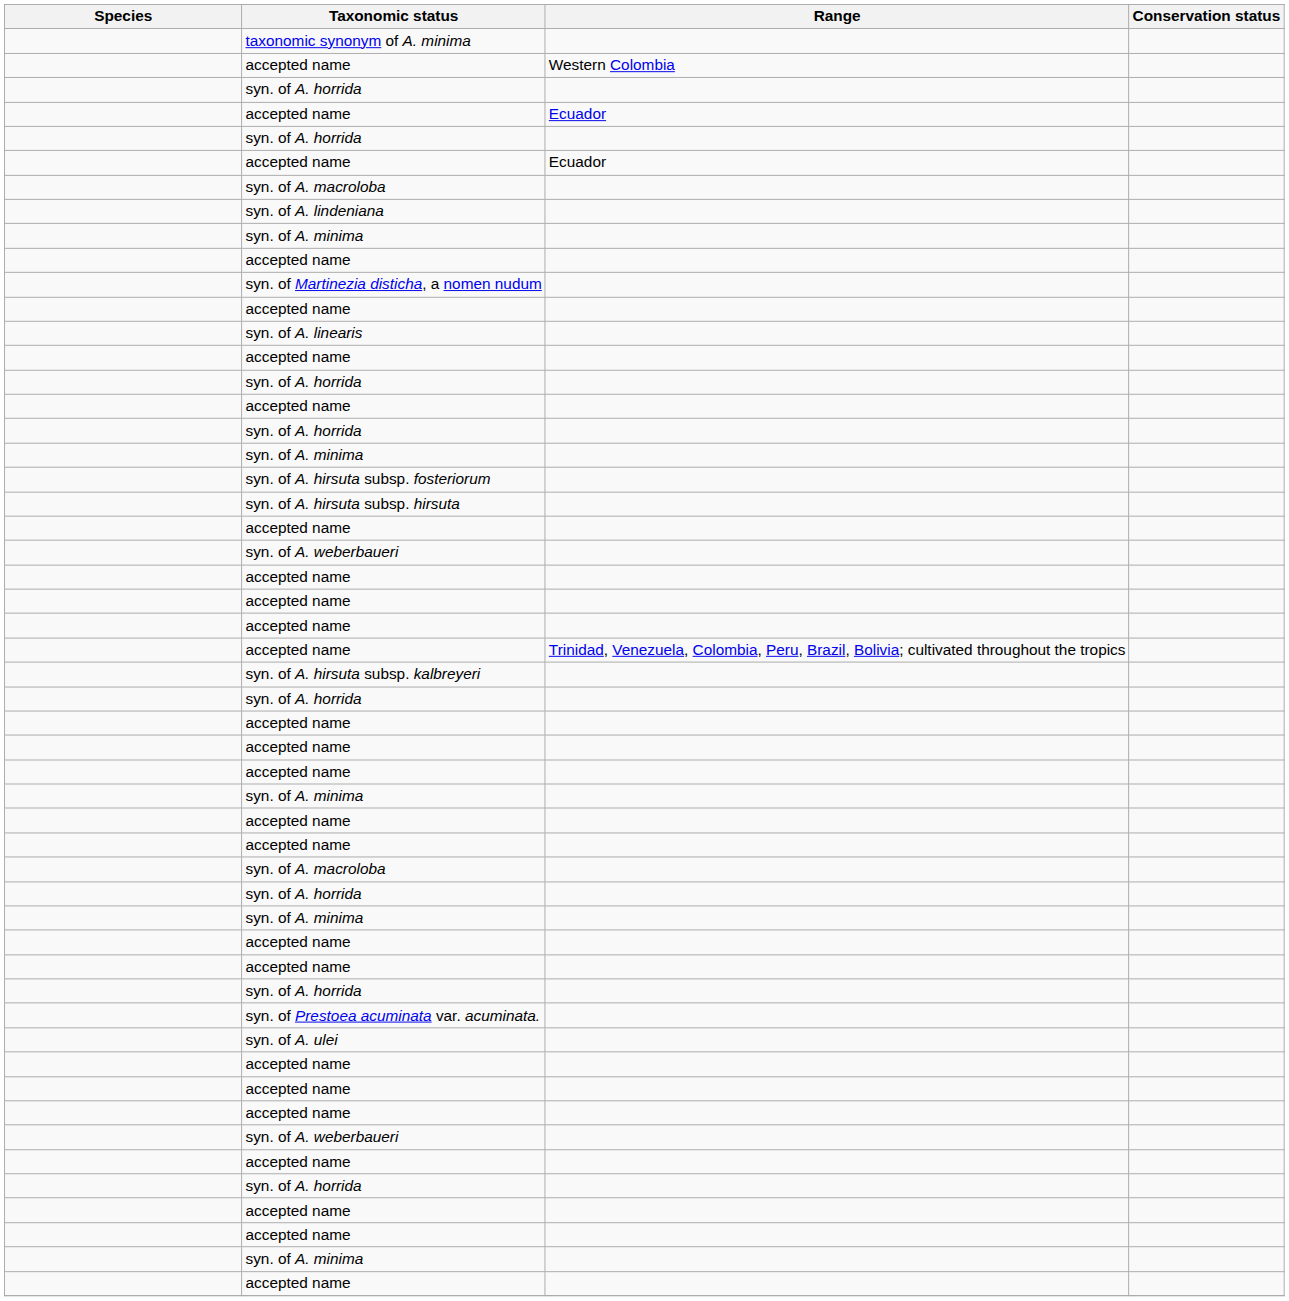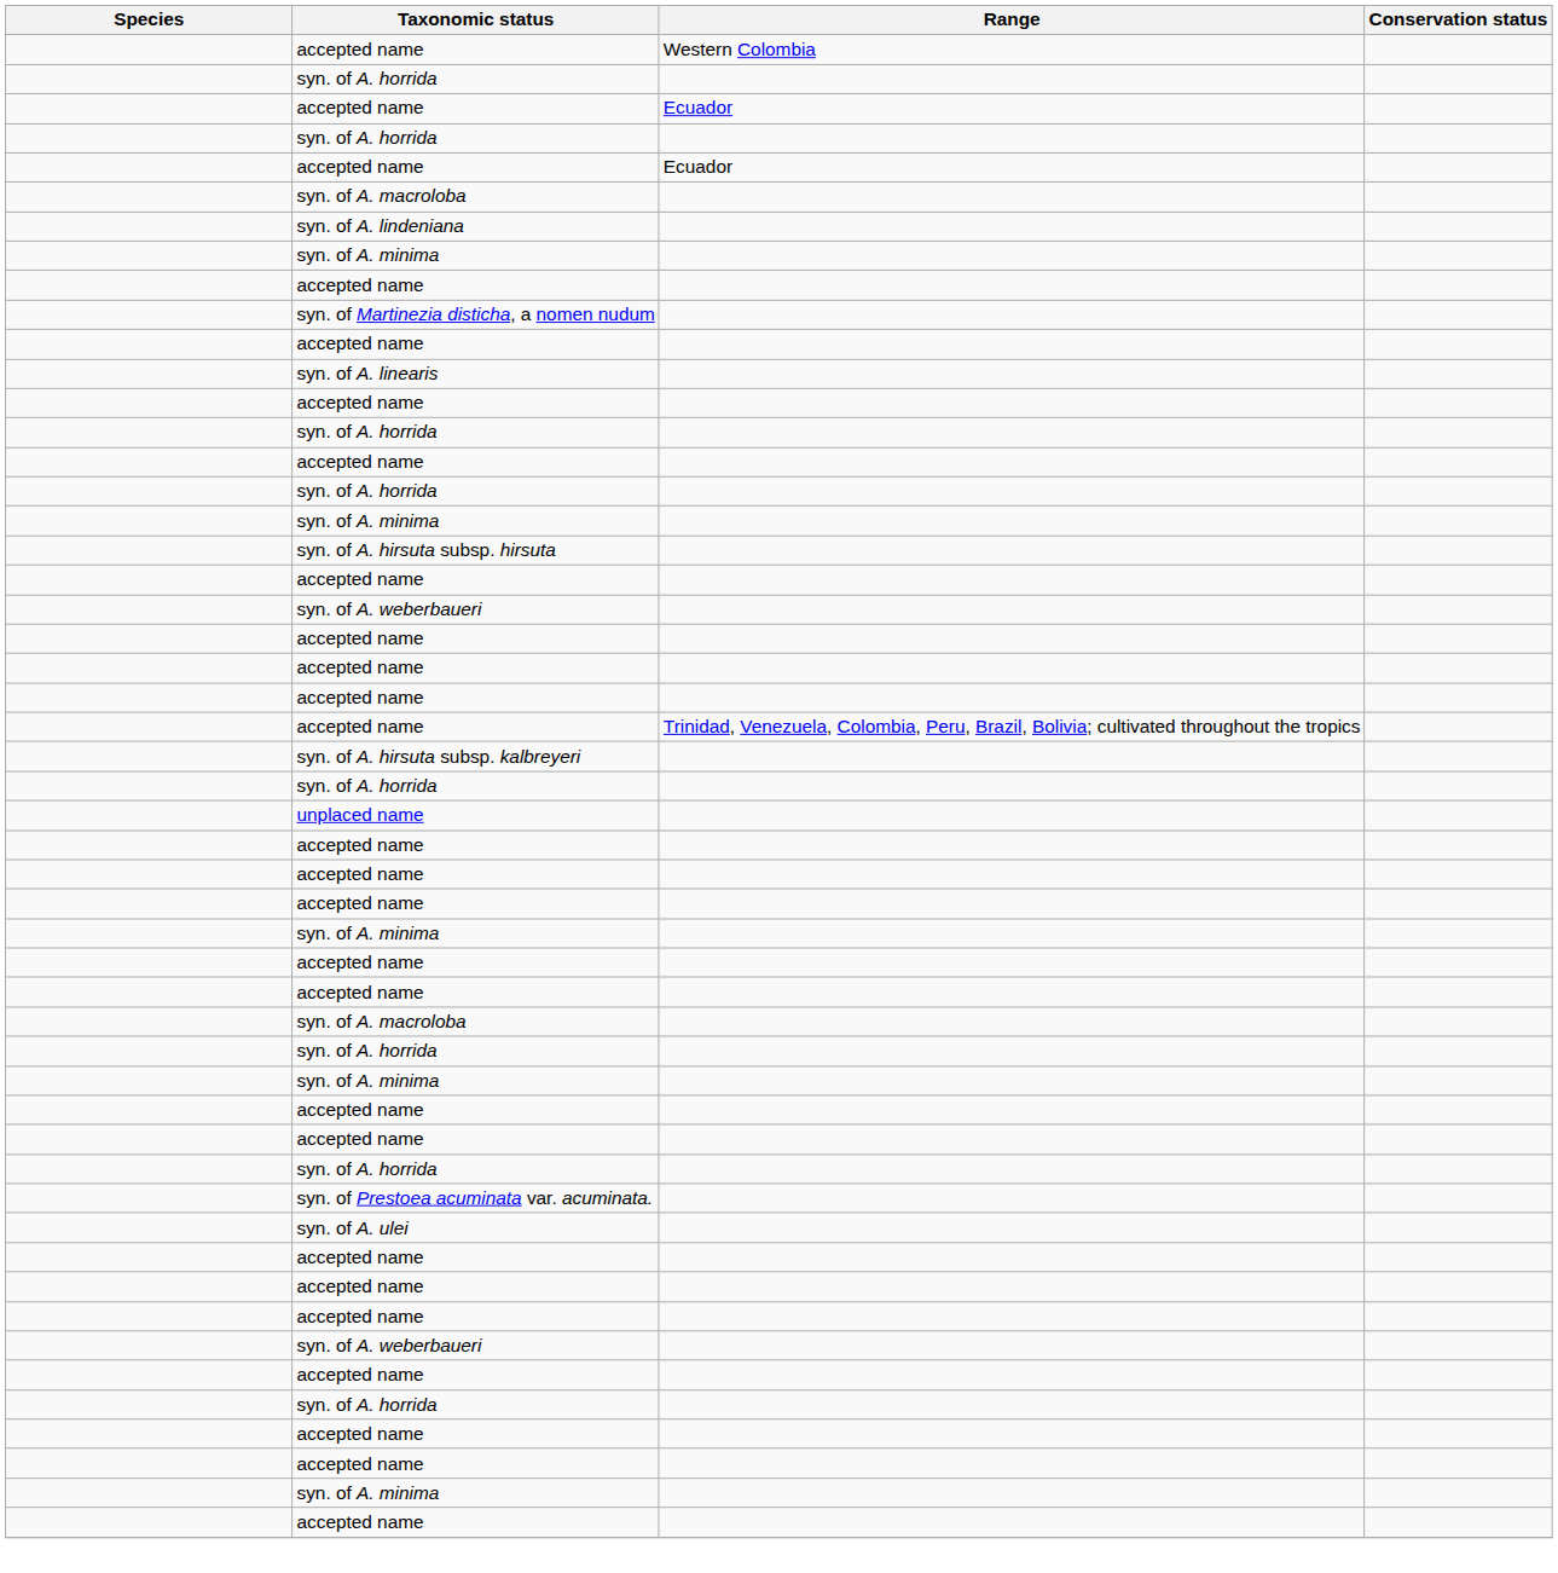 <table class="wikitable sortable">
 <tr>
 <th style="width:15em">Species</th>
 <th>Taxonomic status</th>
 <th>Range</th>
 <th>Conservation status</th>
-</tr>
-<tr>
-<td></td>
-<td><a href='#'>taxonomic synonym</a> of <em>A. minima</em></td>
-<td></td>
-<td></td>
 </tr>
 <tr>
 <td></td>
 <td>accepted name</td>
 <td>Western <a href='#'>Colombia</a></td>
 <td></td>
 </tr>
 <tr>
 <td></td>
 <td>syn. of <em>A. horrida</em></td>
 <td></td>
 <td></td>
 </tr>
 <tr>
 <td></td>
 <td>accepted name</td>
 <td><a href='#'>Ecuador</a></td>
 <td></td>
 </tr>
 <tr>
 <td></td>
 <td>syn. of <em>A. horrida</em></td>
 <td></td>
 <td></td>
 </tr>
 <tr>
 <td></td>
 <td>accepted name</td>
 <td>Ecuador</td>
 <td></td>
 </tr>
 <tr>
 <td></td>
 <td>syn. of <em>A. macroloba</em></td>
 <td></td>
 <td></td>
 </tr>
 <tr>
 <td></td>
 <td>syn. of <em>A. lindeniana</em></td>
 <td></td>
 <td></td>
 </tr>
 <tr>
 <td></td>
 <td>syn. of <em>A. minima</em></td>
 <td></td>
 <td></td>
 </tr>
 <tr>
 <td></td>
 <td>accepted name</td>
 <td></td>
 <td></td>
 </tr>
 <tr>
 <td></td>
 <td>syn. of <em><a href='#'>Martinezia disticha</a></em>, a <a href='#'>nomen nudum</a></td>
 <td></td>
 <td></td>
 </tr>
 <tr>
 <td></td>
 <td>accepted name</td>
 <td></td>
 <td></td>
 </tr>
 <tr>
 <td></td>
 <td>syn. of <em>A. linearis</em></td>
 <td></td>
 <td></td>
 </tr>
 <tr>
 <td></td>
 <td>accepted name</td>
 <td></td>
 <td></td>
 </tr>
 <tr>
 <td></td>
 <td>syn. of <em>A. horrida</em></td>
 <td></td>
 <td></td>
 </tr>
 <tr>
 <td></td>
 <td>accepted name</td>
 <td></td>
 <td></td>
 </tr>
 <tr>
 <td></td>
 <td>syn. of <em>A. horrida</em></td>
 <td></td>
 <td></td>
 </tr>
 <tr>
 <td></td>
 <td>syn. of <em>A. minima</em></td>
 <td></td>
 <td></td>
 </tr>
 <tr>
 <td></td>
-<td>syn. of <em>A. hirsuta</em> subsp. <em>fosteriorum</em></td>
-<td></td>
-<td></td>
-</tr>
-<tr>
-<td></td>
 <td>syn. of <em>A. hirsuta</em> subsp. <em>hirsuta</em></td>
 <td></td>
 <td></td>
 </tr>
 <tr>
 <td></td>
 <td>accepted name</td>
 <td></td>
 <td></td>
 </tr>
 <tr>
 <td></td>
 <td>syn. of <em>A. weberbaueri</em></td>
 <td></td>
 <td></td>
 </tr>
 <tr>
 <td></td>
 <td>accepted name</td>
 <td></td>
 <td></td>
 </tr>
 <tr>
 <td></td>
 <td>accepted name</td>
 <td></td>
 <td></td>
 </tr>
 <tr>
 <td></td>
 <td>accepted name</td>
 <td></td>
 <td></td>
 </tr>
 <tr>
 <td></td>
 <td>accepted name</td>
 <td><a href='#'>Trinidad</a>, <a href='#'>Venezuela</a>, <a href='#'>Colombia</a>, <a href='#'>Peru</a>, <a href='#'>Brazil</a>, <a href='#'>Bolivia</a>; cultivated throughout the tropics</td>
 <td></td>
 </tr>
 <tr>
 <td></td>
 <td>syn. of <em>A. hirsuta</em> subsp. <em>kalbreyeri</em></td>
 <td></td>
 <td></td>
 </tr>
 <tr>
 <td></td>
 <td>syn. of <em>A. horrida</em></td>
+<td></td>
+<td></td>
+</tr>
+<tr>
+<td></td>
+<td><a href='#'>unplaced name</a></td>
 <td></td>
 <td></td>
 </tr>
 <tr>
 <td></td>
 <td>accepted name</td>
 <td></td>
 <td></td>
 </tr>
 <tr>
 <td></td>
 <td>accepted name</td>
 <td></td>
 <td></td>
 </tr>
 <tr>
 <td></td>
 <td>accepted name</td>
 <td></td>
 <td></td>
 </tr>
 <tr>
 <td></td>
 <td>syn. of <em>A. minima</em></td>
 <td></td>
 <td></td>
 </tr>
 <tr>
 <td></td>
 <td>accepted name</td>
 <td></td>
 <td></td>
 </tr>
 <tr>
 <td></td>
 <td>accepted name</td>
 <td></td>
 <td></td>
 </tr>
 <tr>
 <td></td>
 <td>syn. of <em>A. macroloba</em></td>
 <td></td>
 <td></td>
 </tr>
 <tr>
 <td></td>
 <td>syn. of <em>A. horrida</em></td>
 <td></td>
 <td></td>
 </tr>
 <tr>
 <td></td>
 <td>syn. of <em>A. minima</em></td>
 <td></td>
 <td></td>
 </tr>
 <tr>
 <td></td>
 <td>accepted name</td>
 <td></td>
 <td></td>
 </tr>
 <tr>
 <td></td>
 <td>accepted name</td>
 <td></td>
 <td></td>
 </tr>
 <tr>
 <td></td>
 <td>syn. of <em>A. horrida</em></td>
 <td></td>
 <td></td>
 </tr>
 <tr>
 <td></td>
 <td>syn. of <em><a href='#'>Prestoea acuminata</a></em> var. <em>acuminata.</em></td>
 <td></td>
 <td></td>
 </tr>
 <tr>
 <td></td>
 <td>syn. of <em>A. ulei</em></td>
 <td></td>
 <td></td>
 </tr>
 <tr>
 <td></td>
 <td>accepted name</td>
 <td></td>
 <td></td>
 </tr>
 <tr>
 <td></td>
 <td>accepted name</td>
 <td></td>
 <td></td>
 </tr>
 <tr>
 <td></td>
 <td>accepted name</td>
 <td></td>
 <td></td>
 </tr>
 <tr>
 <td></td>
 <td>syn. of <em>A. weberbaueri</em></td>
 <td></td>
 <td></td>
 </tr>
 <tr>
 <td></td>
 <td>accepted name</td>
 <td></td>
 <td></td>
 </tr>
 <tr>
 <td></td>
 <td>syn. of <em>A. horrida</em></td>
 <td></td>
 <td></td>
 </tr>
 <tr>
 <td></td>
 <td>accepted name</td>
 <td></td>
 <td></td>
 </tr>
 <tr>
 <td></td>
 <td>accepted name</td>
 <td></td>
 <td></td>
 </tr>
 <tr>
 <td></td>
 <td>syn. of <em>A. minima</em></td>
 <td></td>
 <td></td>
 </tr>
 <tr>
 <td></td>
 <td>accepted name</td>
 <td></td>
 <td></td>
 </tr>
 <tr>
 </tr>
 </table>
